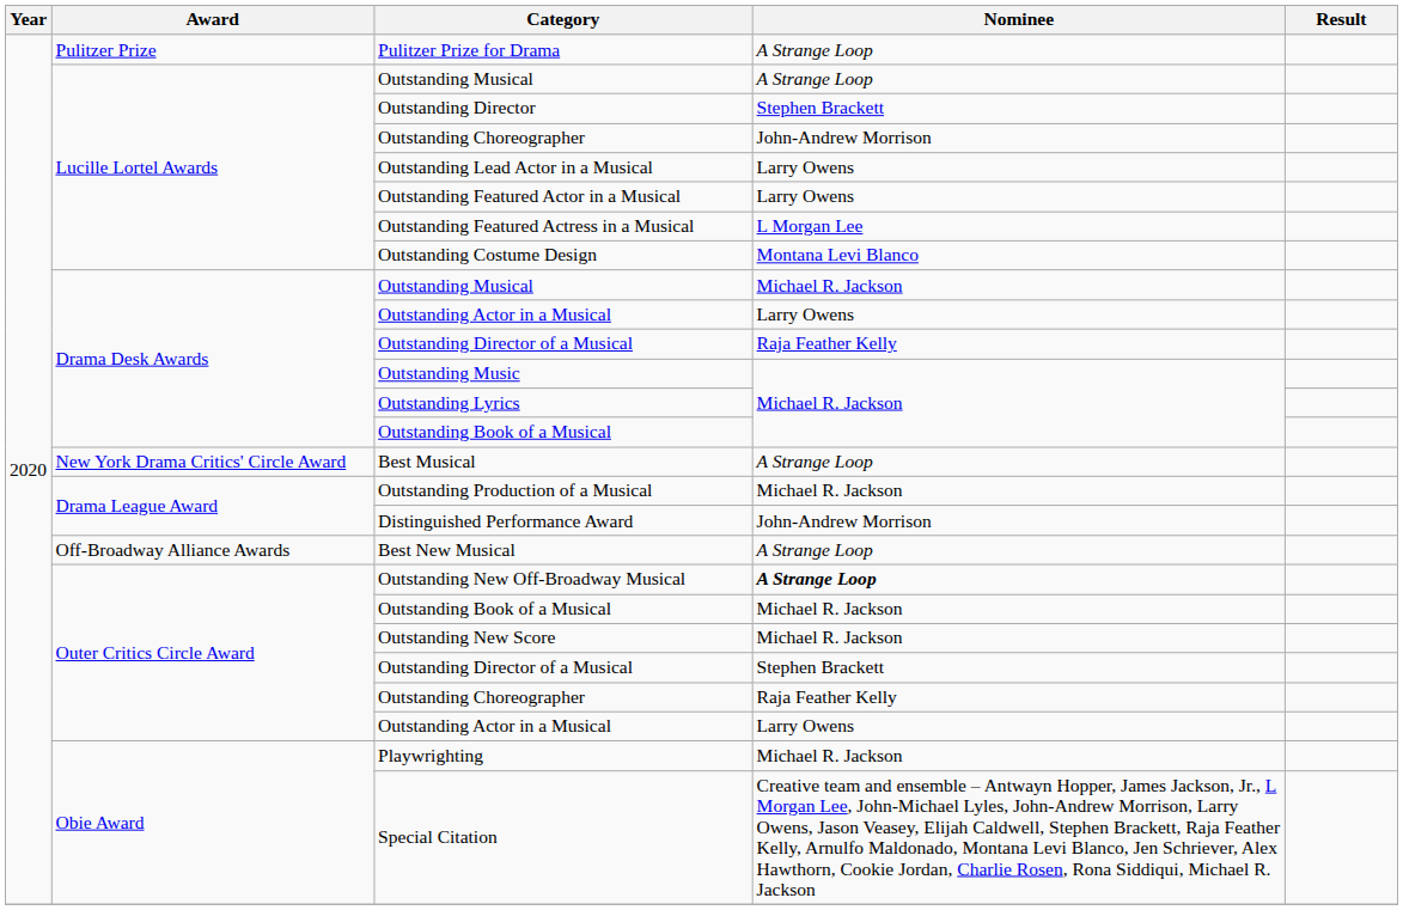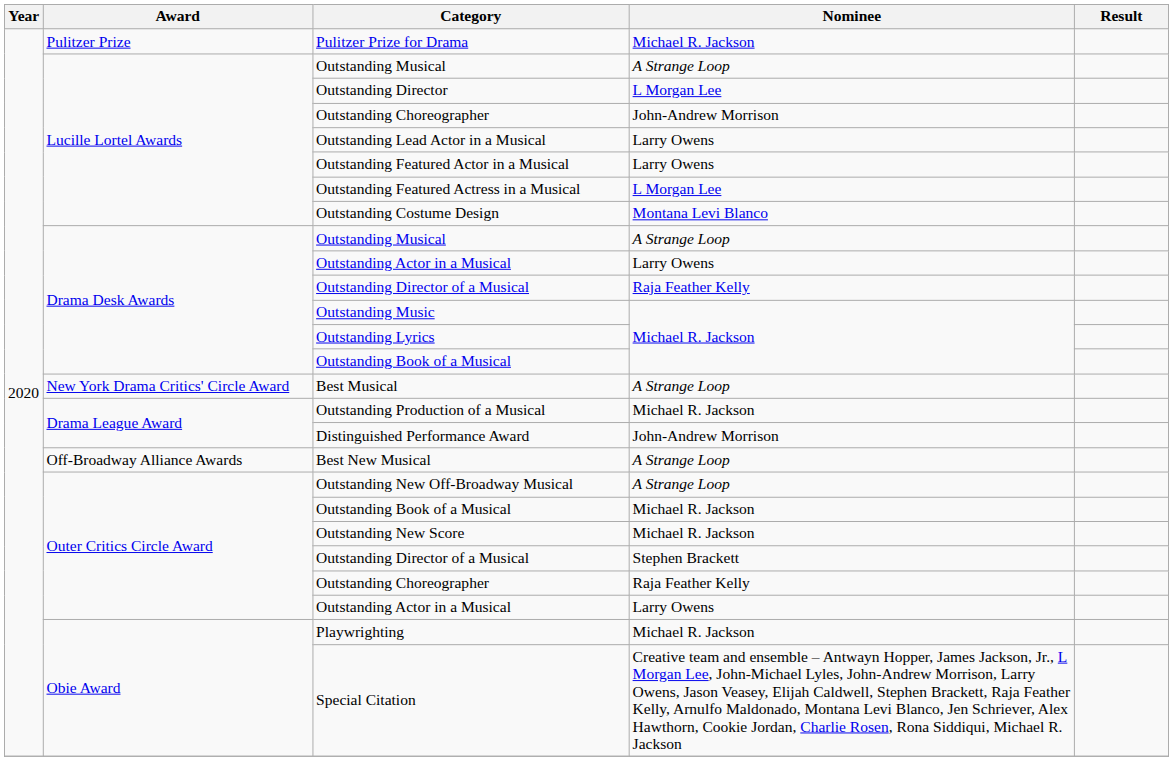 <table class="wikitable" width="95%">
 <tr>
 <th scope="col" width="3%">Year</th>
 <th scope="col" width="23%">Award</th>
 <th scope="col" width="27%">Category</th>
 <th scope="col" width="38%">Nominee</th>
 <th scope="col" width="8%">Result</th>
 </tr>
 <tr>
 <td rowspan="26">2020</td>
 <td scope="row"><a href='#'>Pulitzer Prize</a></td>
 <td><a href='#'>Pulitzer Prize for Drama</a></td>
-<td><em>A Strange Loop</em></td>
+<td><a href='#'>Michael R. Jackson</a></td>
 <td></td>
 </tr>
 <tr>
 <td scope="row" rowspan="7"><a href='#'>Lucille Lortel Awards</a></td>
 <td>Outstanding Musical</td>
 <td><em>A Strange Loop</em></td>
 <td></td>
 </tr>
 <tr>
 <td>Outstanding Director</td>
-<td><a href='#'>Stephen Brackett</a></td>
+<td><a href='#'>L Morgan Lee</a></td>
 <td></td>
 </tr>
 <tr>
 <td>Outstanding Choreographer</td>
 <td>John-Andrew Morrison</td>
 <td></td>
 </tr>
 <tr>
 <td>Outstanding Lead Actor in a Musical</td>
 <td>Larry Owens</td>
 <td></td>
 </tr>
 <tr>
 <td>Outstanding Featured Actor in a Musical</td>
 <td>Larry Owens</td>
 <td></td>
 </tr>
 <tr>
 <td>Outstanding Featured Actress in a Musical</td>
 <td><a href='#'>L Morgan Lee</a></td>
 <td></td>
 </tr>
 <tr>
 <td>Outstanding Costume Design</td>
 <td><a href='#'>Montana Levi Blanco</a></td>
 <td></td>
 </tr>
 <tr>
 <td scope="row" rowspan="6"><a href='#'>Drama Desk Awards</a></td>
 <td><a href='#'>Outstanding Musical</a></td>
-<td><a href='#'>Michael R. Jackson</a></td>
+<td><em>A Strange Loop</em></td>
 <td></td>
 </tr>
 <tr>
 <td><a href='#'>Outstanding Actor in a Musical</a></td>
 <td>Larry Owens</td>
 <td></td>
 </tr>
 <tr>
 <td><a href='#'>Outstanding Director of a Musical</a></td>
 <td><a href='#'>Raja Feather Kelly</a></td>
 <td></td>
 </tr>
 <tr>
 <td><a href='#'>Outstanding Music</a></td>
 <td rowspan="3"><a href='#'>Michael R. Jackson</a></td>
 <td></td>
 </tr>
 <tr>
 <td><a href='#'>Outstanding Lyrics</a></td>
 <td></td>
 </tr>
 <tr>
 <td><a href='#'>Outstanding Book of a Musical</a></td>
 <td></td>
 </tr>
 <tr>
 <td scope="row"><a href='#'>New York Drama Critics' Circle Award</a></td>
 <td>Best Musical</td>
 <td><em>A Strange Loop</em></td>
 <td></td>
 </tr>
 <tr>
 <td scope="row" rowspan="2"><a href='#'>Drama League Award</a></td>
 <td>Outstanding Production of a Musical</td>
 <td>Michael R. Jackson</td>
 <td></td>
 </tr>
 <tr>
 <td>Distinguished Performance Award</td>
 <td>John-Andrew Morrison</td>
 <td></td>
 </tr>
 <tr>
 <td scope="row">Off-Broadway Alliance Awards</td>
 <td>Best New Musical</td>
 <td><em>A Strange Loop</em></td>
 <td></td>
 </tr>
 <tr>
 <td scope="row" rowspan="6"><a href='#'>Outer Critics Circle Award</a></td>
 <td>Outstanding New Off-Broadway Musical</td>
-<td><strong><em>A Strange Loop</em></strong></td>
+<td><em>A Strange Loop</em></td>
 <td></td>
 </tr>
 <tr>
 <td>Outstanding Book of a Musical</td>
 <td>Michael R. Jackson</td>
 <td></td>
 </tr>
 <tr>
 <td>Outstanding New Score</td>
 <td>Michael R. Jackson</td>
 <td></td>
 </tr>
 <tr>
 <td>Outstanding Director of a Musical</td>
 <td>Stephen Brackett</td>
 <td></td>
 </tr>
 <tr>
 <td>Outstanding Choreographer</td>
 <td>Raja Feather Kelly</td>
 <td></td>
 </tr>
 <tr>
 <td>Outstanding Actor in a Musical</td>
 <td>Larry Owens</td>
 <td></td>
 </tr>
 <tr>
 <td scope="row" rowspan="2"><a href='#'>Obie Award</a></td>
 <td>Playwrighting</td>
 <td>Michael R. Jackson</td>
 <td></td>
 </tr>
 <tr>
 <td>Special Citation</td>
 <td>Creative team and ensemble – Antwayn Hopper, James Jackson, Jr., <a href='#'>L Morgan Lee</a>, John-Michael Lyles, John-Andrew Morrison, Larry Owens, Jason Veasey, Elijah Caldwell, Stephen Brackett, Raja Feather Kelly, Arnulfo Maldonado, Montana Levi Blanco, Jen Schriever, Alex Hawthorn, Cookie Jordan, <a href='#'>Charlie Rosen</a>, Rona Siddiqui, Michael R. Jackson</td>
 <td></td>
 </tr>
 <tr>
 </tr>
 </table>
